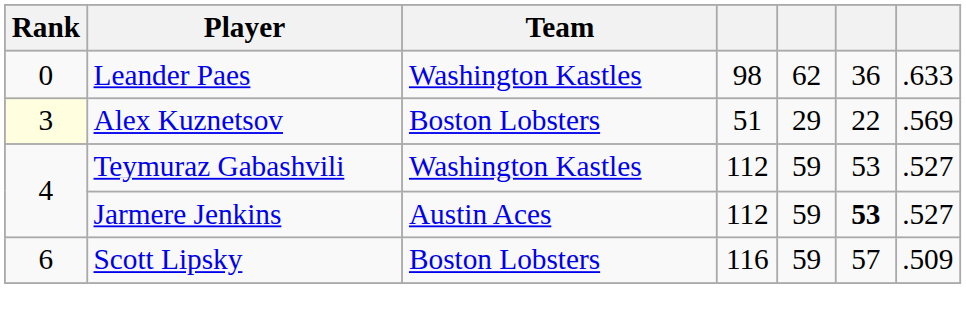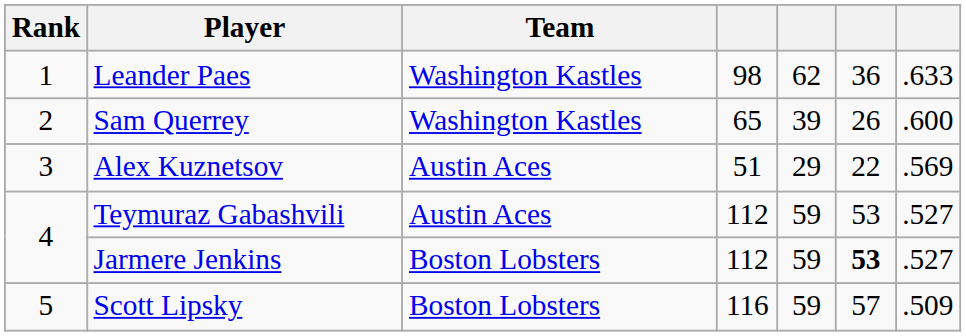 <table class="wikitable" style="text-align:left">
 <tr>
 <th width="25px">Rank</th>
 <th width="165px">Player</th>
 <th width="165px">Team</th>
 <th width="25px"></th>
 <th width="25px"></th>
 <th width="25px"></th>
 <th width="25px"></th>
 </tr>
 <tr>
-<td style="text-align:center">0</td>
+<td style="text-align:center">1</td>
 <td><a href='#'>Leander Paes</a></td>
 <td><a href='#'>Washington Kastles</a></td>
 <td style="text-align:center">98</td>
 <td style="text-align:center">62</td>
 <td style="text-align:center">36</td>
 <td style="text-align:center">.633</td>
 </tr>
 <tr>
-<td style="background: lightyellow; text-align:center">3</td>
+<td style="text-align:center">2</td>
+<td><a href='#'>Sam Querrey</a></td>
+<td><a href='#'>Washington Kastles</a></td>
+<td style="text-align:center">65</td>
+<td style="text-align:center">39</td>
+<td style="text-align:center">26</td>
+<td style="text-align:center">.600</td>
+</tr>
+<tr>
+<td style="text-align:center">3</td>
 <td><a href='#'>Alex Kuznetsov</a></td>
-<td><a href='#'>Boston Lobsters</a></td>
+<td><a href='#'>Austin Aces</a></td>
 <td style="text-align:center">51</td>
 <td style="text-align:center">29</td>
 <td style="text-align:center">22</td>
 <td style="text-align:center">.569</td>
 </tr>
 <tr>
 <td rowspan="2" style="text-align:center">4</td>
 <td><a href='#'>Teymuraz Gabashvili</a></td>
-<td><a href='#'>Washington Kastles</a></td>
+<td><a href='#'>Austin Aces</a></td>
 <td style="text-align:center">112</td>
 <td style="text-align:center">59</td>
 <td style="text-align:center">53</td>
 <td style="text-align:center">.527</td>
 </tr>
 <tr>
 <td><a href='#'>Jarmere Jenkins</a></td>
-<td><a href='#'>Austin Aces</a></td>
+<td><a href='#'>Boston Lobsters</a></td>
 <td style="text-align:center">112</td>
 <td style="text-align:center">59</td>
 <td style="text-align:center"><strong>53</strong></td>
 <td style="text-align:center">.527</td>
 </tr>
 <tr>
-<td style="text-align:center">6</td>
+<td style="text-align:center">5</td>
 <td><a href='#'>Scott Lipsky</a></td>
 <td><a href='#'>Boston Lobsters</a></td>
 <td style="text-align:center">116</td>
 <td style="text-align:center">59</td>
 <td style="text-align:center">57</td>
 <td style="text-align:center">.509</td>
 </tr>
 </table>
